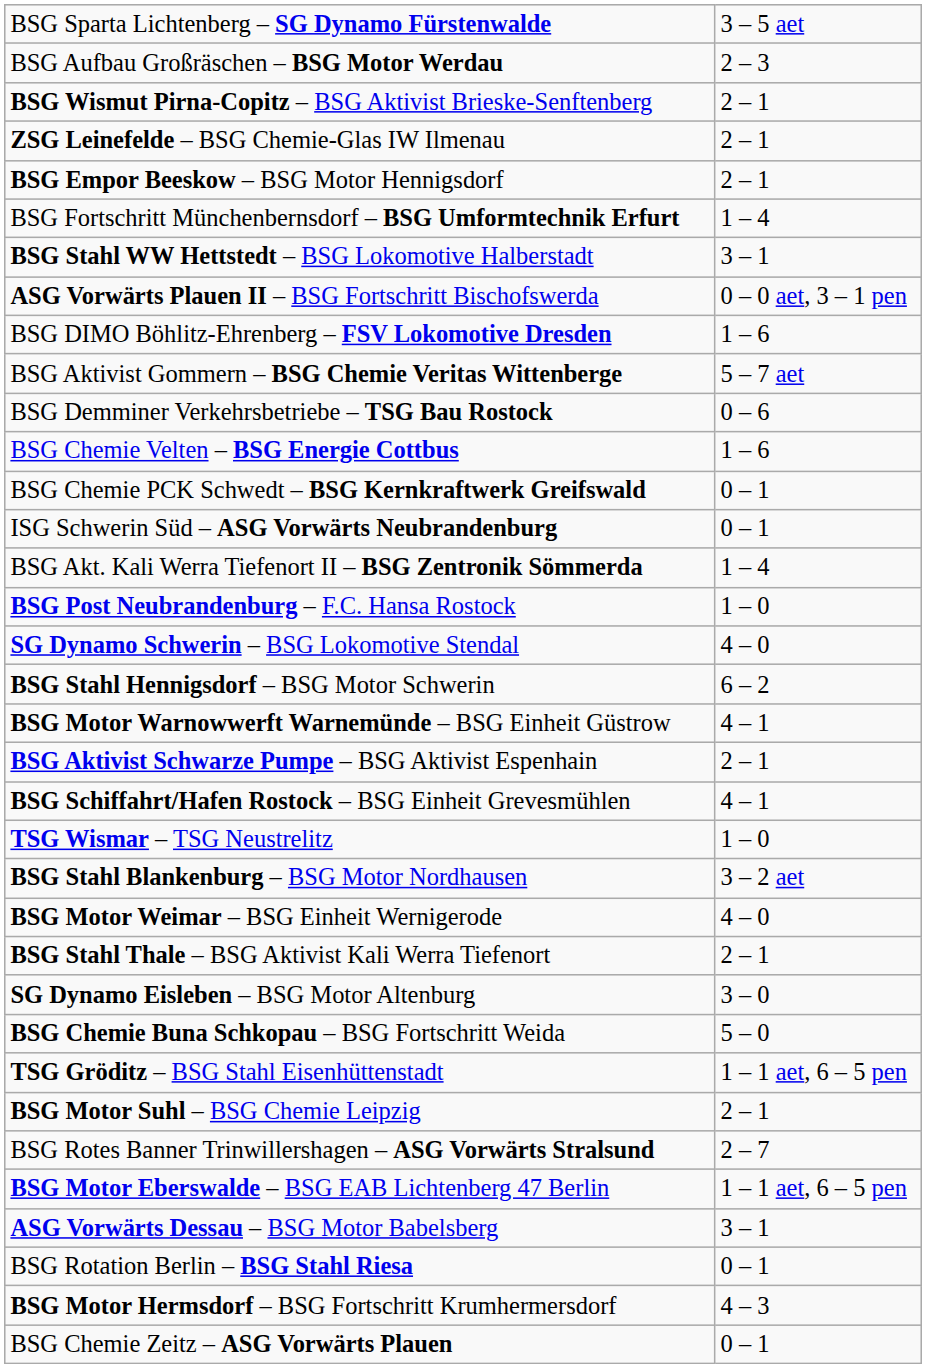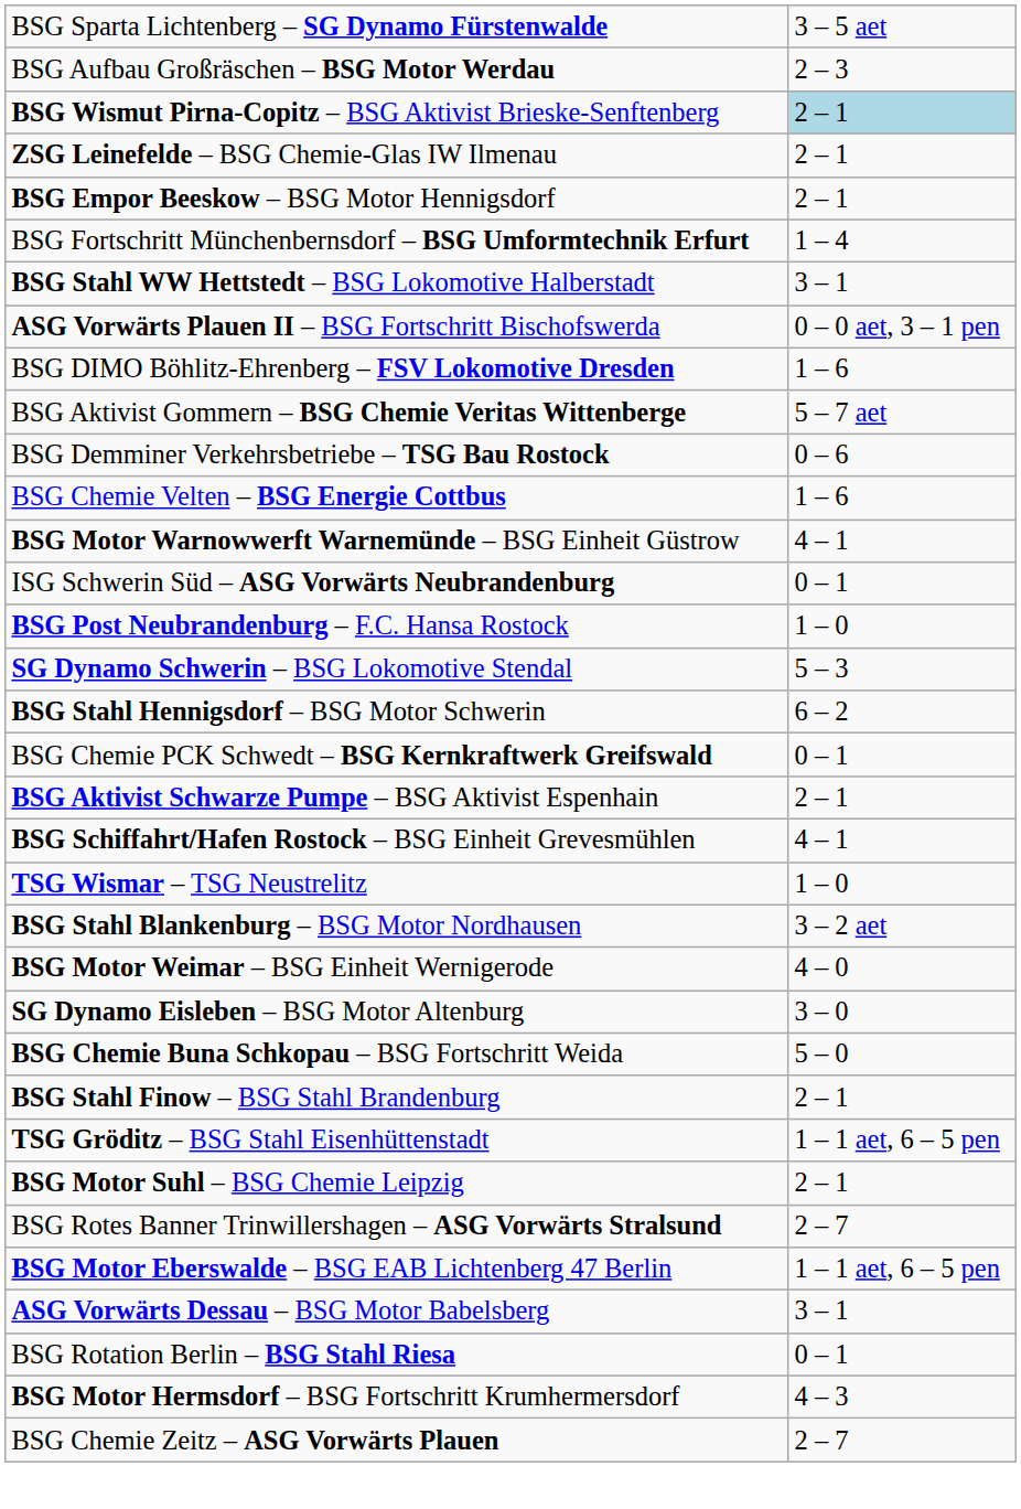 <table class="wikitable" style="width:600px;">
 <tr>
 <td>BSG Sparta Lichtenberg – <strong><a href='#'>SG Dynamo Fürstenwalde</a></strong></td>
 <td>3 – 5 <a href='#'>aet</a></td>
 </tr>
 <tr>
 <td>BSG Aufbau Großräschen – <strong>BSG Motor Werdau</strong></td>
 <td>2 – 3</td>
 </tr>
 <tr>
 <td><strong>BSG Wismut Pirna-Copitz</strong> – <a href='#'>BSG Aktivist Brieske-Senftenberg</a></td>
-<td>2 – 1</td>
+<td style="background: lightblue;">2 – 1</td>
 </tr>
 <tr>
 <td><strong>ZSG Leinefelde</strong> – BSG Chemie-Glas IW Ilmenau</td>
 <td>2 – 1</td>
 </tr>
 <tr>
 <td><strong>BSG Empor Beeskow</strong> – BSG Motor Hennigsdorf</td>
 <td>2 – 1</td>
 </tr>
 <tr>
 <td>BSG Fortschritt Münchenbernsdorf – <strong>BSG Umformtechnik Erfurt</strong></td>
 <td>1 – 4</td>
 </tr>
 <tr>
 <td><strong>BSG Stahl WW Hettstedt</strong> – <a href='#'>BSG Lokomotive Halberstadt</a></td>
 <td>3 – 1</td>
 </tr>
 <tr>
 <td><strong>ASG Vorwärts Plauen II</strong> – <a href='#'>BSG Fortschritt Bischofswerda</a></td>
 <td>0 – 0 <a href='#'>aet</a>, 3 – 1 <a href='#'>pen</a></td>
 </tr>
 <tr>
 <td>BSG DIMO Böhlitz-Ehrenberg – <strong><a href='#'>FSV Lokomotive Dresden</a></strong></td>
 <td>1 – 6</td>
 </tr>
 <tr>
 <td>BSG Aktivist Gommern – <strong>BSG Chemie Veritas Wittenberge</strong></td>
 <td>5 – 7 <a href='#'>aet</a></td>
 </tr>
 <tr>
 <td>BSG Demminer Verkehrsbetriebe – <strong>TSG Bau Rostock</strong></td>
 <td>0 – 6</td>
 </tr>
 <tr>
 <td><a href='#'>BSG Chemie Velten</a> – <strong><a href='#'>BSG Energie Cottbus</a></strong></td>
 <td>1 – 6</td>
 </tr>
 <tr>
-<td>BSG Chemie PCK Schwedt – <strong>BSG Kernkraftwerk Greifswald</strong></td>
-<td>0 – 1</td>
+<td><strong>BSG Motor Warnowwerft Warnemünde</strong> – BSG Einheit Güstrow</td>
+<td>4 – 1</td>
 </tr>
 <tr>
 <td>ISG Schwerin Süd – <strong>ASG Vorwärts Neubrandenburg</strong></td>
 <td>0 – 1</td>
-</tr>
-<tr>
-<td>BSG Akt. Kali Werra Tiefenort II – <strong>BSG Zentronik Sömmerda</strong></td>
-<td>1 – 4</td>
 </tr>
 <tr>
 <td><strong><a href='#'>BSG Post Neubrandenburg</a></strong> – <a href='#'>F.C. Hansa Rostock</a></td>
 <td>1 – 0</td>
 </tr>
 <tr>
 <td><strong><a href='#'>SG Dynamo Schwerin</a></strong> – <a href='#'>BSG Lokomotive Stendal</a></td>
-<td>4 – 0</td>
+<td>5 – 3</td>
 </tr>
 <tr>
 <td><strong>BSG Stahl Hennigsdorf</strong> – BSG Motor Schwerin</td>
 <td>6 – 2</td>
 </tr>
 <tr>
-<td><strong>BSG Motor Warnowwerft Warnemünde</strong> – BSG Einheit Güstrow</td>
-<td>4 – 1</td>
+<td>BSG Chemie PCK Schwedt – <strong>BSG Kernkraftwerk Greifswald</strong></td>
+<td>0 – 1</td>
 </tr>
 <tr>
 <td><strong><a href='#'>BSG Aktivist Schwarze Pumpe</a></strong> – BSG Aktivist Espenhain</td>
 <td>2 – 1</td>
 </tr>
 <tr>
 <td><strong>BSG Schiffahrt/Hafen Rostock</strong> – BSG Einheit Grevesmühlen</td>
 <td>4 – 1</td>
 </tr>
 <tr>
 <td><strong><a href='#'>TSG Wismar</a></strong> – <a href='#'>TSG Neustrelitz</a></td>
 <td>1 – 0</td>
 </tr>
 <tr>
 <td><strong>BSG Stahl Blankenburg</strong> – <a href='#'>BSG Motor Nordhausen</a></td>
 <td>3 – 2 <a href='#'>aet</a></td>
 </tr>
 <tr>
 <td><strong>BSG Motor Weimar</strong> – BSG Einheit Wernigerode</td>
 <td>4 – 0</td>
 </tr>
 <tr>
-<td><strong>BSG Stahl Thale</strong> – BSG Aktivist Kali Werra Tiefenort</td>
-<td>2 – 1</td>
-</tr>
-<tr>
 <td><strong>SG Dynamo Eisleben</strong> – BSG Motor Altenburg</td>
 <td>3 – 0</td>
 </tr>
 <tr>
 <td><strong>BSG Chemie Buna Schkopau</strong> – BSG Fortschritt Weida</td>
 <td>5 – 0</td>
+</tr>
+<tr>
+<td><strong>BSG Stahl Finow</strong> – <a href='#'>BSG Stahl Brandenburg</a></td>
+<td>2 – 1</td>
 </tr>
 <tr>
 <td><strong>TSG Gröditz</strong> – <a href='#'>BSG Stahl Eisenhüttenstadt</a></td>
 <td>1 – 1 <a href='#'>aet</a>, 6 – 5 <a href='#'>pen</a></td>
 </tr>
 <tr>
 <td><strong>BSG Motor Suhl</strong> – <a href='#'>BSG Chemie Leipzig</a></td>
 <td>2 – 1</td>
 </tr>
 <tr>
 <td>BSG Rotes Banner Trinwillershagen – <strong>ASG Vorwärts Stralsund</strong></td>
 <td>2 – 7</td>
 </tr>
 <tr>
 <td><strong><a href='#'>BSG Motor Eberswalde</a></strong> – <a href='#'>BSG EAB Lichtenberg 47 Berlin</a></td>
 <td>1 – 1 <a href='#'>aet</a>, 6 – 5 <a href='#'>pen</a></td>
 </tr>
 <tr>
 <td><strong><a href='#'>ASG Vorwärts Dessau</a></strong> – <a href='#'>BSG Motor Babelsberg</a></td>
 <td>3 – 1</td>
 </tr>
 <tr>
 <td>BSG Rotation Berlin – <strong><a href='#'>BSG Stahl Riesa</a></strong></td>
 <td>0 – 1</td>
 </tr>
 <tr>
 <td><strong>BSG Motor Hermsdorf</strong> – BSG Fortschritt Krumhermersdorf</td>
 <td>4 – 3</td>
 </tr>
 <tr>
 <td>BSG Chemie Zeitz – <strong>ASG Vorwärts Plauen</strong></td>
-<td>0 – 1</td>
+<td>2 – 7</td>
 </tr>
 </table>
